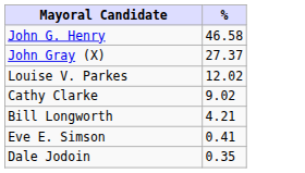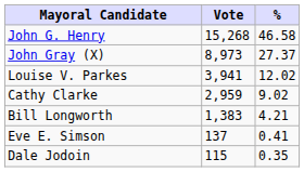 <table class="wikitable">
 <tr>
 <th style="background:#ddf; width:200px;">Mayoral Candidate </th>
+<th style="background:#ddf; width:50px;">Vote</th>
 <th style="background:#ddf; width:30px;">%</th>
 </tr>
 <tr>
 <td><a href='#'>John G. Henry</a></td>
+<td>15,268</td>
 <td>46.58</td>
 </tr>
 <tr>
 <td><a href='#'>John Gray</a> (X)</td>
+<td>8,973</td>
 <td>27.37</td>
 </tr>
 <tr>
 <td>Louise V. Parkes</td>
+<td>3,941</td>
 <td>12.02</td>
 </tr>
 <tr>
 <td>Cathy Clarke</td>
+<td>2,959</td>
 <td>9.02</td>
 </tr>
 <tr>
 <td>Bill Longworth</td>
+<td>1,383</td>
 <td>4.21</td>
 </tr>
 <tr>
 <td>Eve E. Simson</td>
+<td>137</td>
 <td>0.41</td>
 </tr>
 <tr>
 <td>Dale Jodoin</td>
+<td>115</td>
 <td>0.35</td>
 </tr>
 </table>
